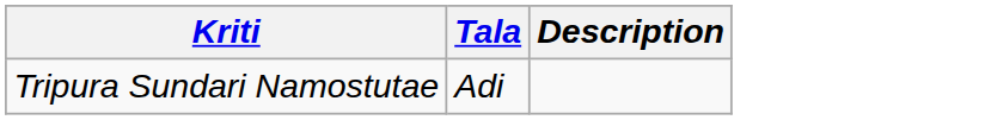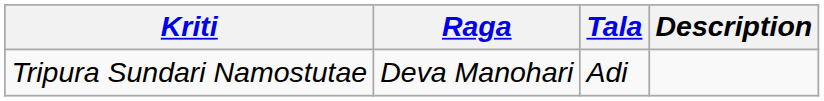 <table class="wikitable">
 <tr>
 <th><em><a href='#'>Kriti</a></em></th>
+<th><em><a href='#'>Raga</a></em></th>
 <th><em><a href='#'>Tala</a></em></th>
 <th><em>Description</em></th>
 </tr>
 <tr>
 <td><em>Tripura Sundari Namostutae</em></td>
+<td><em>Deva Manohari</em></td>
 <td><em>Adi</em></td>
 <td></td>
 </tr>
 </table>
